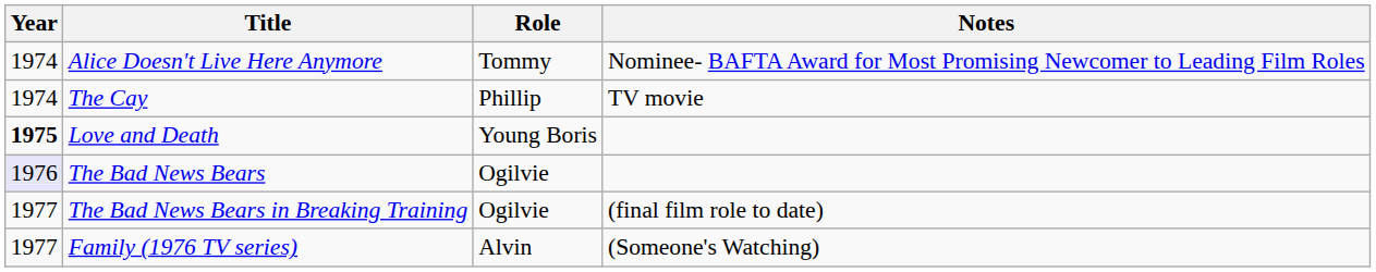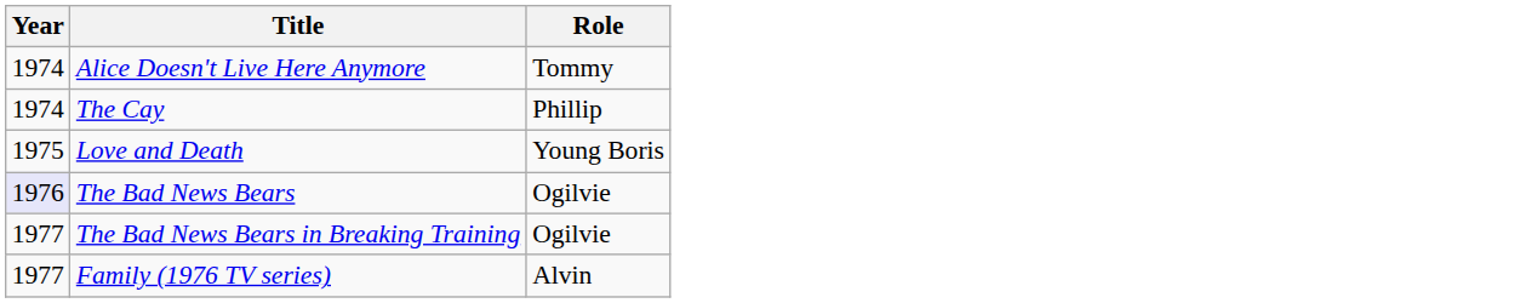 <table class="wikitable">
 <tr>
 <th>Year</th>
 <th>Title</th>
 <th>Role</th>
-<th>Notes</th>
 </tr>
 <tr>
 <td>1974</td>
 <td><em><a href='#'>Alice Doesn't Live Here Anymore</a></em></td>
 <td>Tommy</td>
-<td>Nominee- <a href='#'>BAFTA Award for Most Promising Newcomer to Leading Film Roles</a></td>
 </tr>
 <tr>
 <td>1974</td>
 <td><em><a href='#'>The Cay</a></em></td>
 <td>Phillip</td>
-<td>TV movie</td>
 </tr>
 <tr>
-<td><strong>1975</strong></td>
+<td>1975</td>
 <td><em><a href='#'>Love and Death</a></em></td>
 <td>Young Boris</td>
-<td></td>
 </tr>
 <tr>
 <td style="background: lavender;">1976</td>
 <td><em><a href='#'>The Bad News Bears</a></em></td>
 <td>Ogilvie</td>
-<td></td>
 </tr>
 <tr>
 <td>1977</td>
 <td><em><a href='#'>The Bad News Bears in Breaking Training</a></em></td>
 <td>Ogilvie</td>
-<td>(final film role to date)</td>
 </tr>
 <tr>
 <td>1977</td>
 <td><em><a href='#'>Family (1976 TV series)</a></em></td>
 <td>Alvin</td>
-<td>(Someone's Watching)</td>
 </tr>
 </table>
